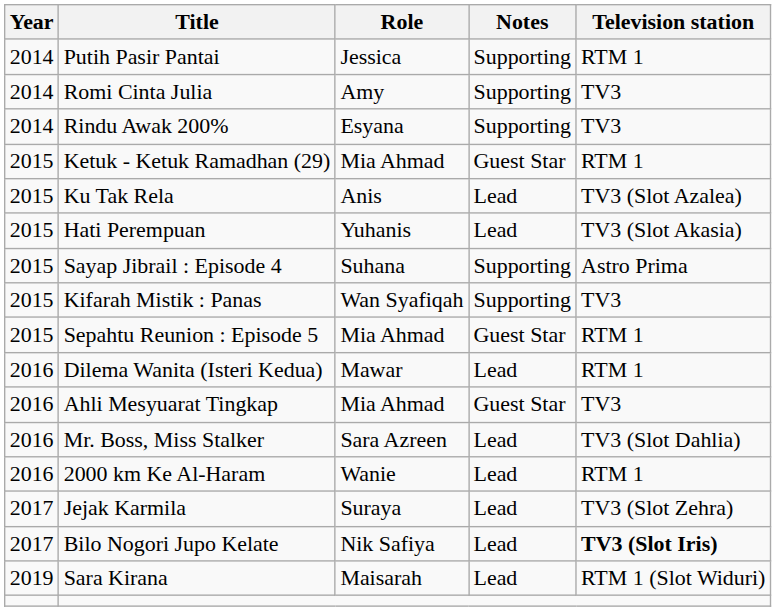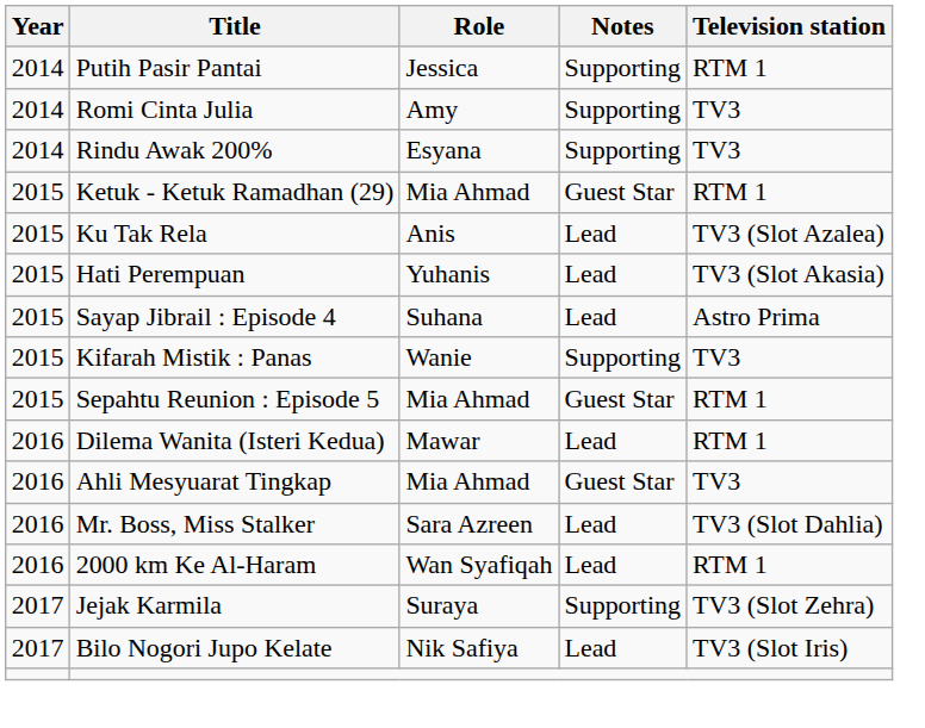 <table class="wikitable sortable">
 <tr>
 <th>Year</th>
 <th>Title</th>
 <th>Role</th>
 <th>Notes</th>
 <th>Television station</th>
 </tr>
 <tr>
 <td>2014</td>
 <td>Putih Pasir Pantai</td>
 <td>Jessica</td>
 <td>Supporting</td>
 <td>RTM 1</td>
 </tr>
 <tr>
 <td>2014</td>
 <td>Romi Cinta Julia</td>
 <td>Amy</td>
 <td>Supporting</td>
 <td>TV3</td>
 </tr>
 <tr>
 <td>2014</td>
 <td>Rindu Awak 200%</td>
 <td>Esyana</td>
 <td>Supporting</td>
 <td>TV3</td>
 </tr>
 <tr>
 <td>2015</td>
 <td>Ketuk - Ketuk Ramadhan (29)</td>
 <td>Mia Ahmad</td>
 <td>Guest Star</td>
 <td>RTM 1</td>
 </tr>
 <tr>
 <td>2015</td>
 <td>Ku Tak Rela</td>
 <td>Anis</td>
 <td>Lead</td>
 <td>TV3 (Slot Azalea)</td>
 </tr>
 <tr>
 <td>2015</td>
 <td>Hati Perempuan</td>
 <td>Yuhanis</td>
 <td>Lead</td>
 <td>TV3 (Slot Akasia)</td>
 </tr>
 <tr>
 <td>2015</td>
 <td>Sayap Jibrail : Episode 4</td>
 <td>Suhana</td>
-<td>Supporting</td>
+<td>Lead</td>
 <td>Astro Prima</td>
 </tr>
 <tr>
 <td>2015</td>
 <td>Kifarah Mistik : Panas</td>
-<td>Wan Syafiqah</td>
+<td>Wanie</td>
 <td>Supporting</td>
 <td>TV3</td>
 </tr>
 <tr>
 <td>2015</td>
 <td>Sepahtu Reunion : Episode 5</td>
 <td>Mia Ahmad</td>
 <td>Guest Star</td>
 <td>RTM 1</td>
 </tr>
 <tr>
 <td>2016</td>
 <td>Dilema Wanita (Isteri Kedua)</td>
 <td>Mawar</td>
 <td>Lead</td>
 <td>RTM 1</td>
 </tr>
 <tr>
 <td>2016</td>
 <td>Ahli Mesyuarat Tingkap</td>
 <td>Mia Ahmad</td>
 <td>Guest Star</td>
 <td>TV3</td>
 </tr>
 <tr>
 <td>2016</td>
 <td>Mr. Boss, Miss Stalker</td>
 <td>Sara Azreen</td>
 <td>Lead</td>
 <td>TV3 (Slot Dahlia)</td>
 </tr>
 <tr>
 <td>2016</td>
 <td>2000 km Ke Al-Haram</td>
-<td>Wanie</td>
+<td>Wan Syafiqah</td>
 <td>Lead</td>
 <td>RTM 1</td>
 </tr>
 <tr>
 <td>2017</td>
 <td>Jejak Karmila</td>
 <td>Suraya</td>
-<td>Lead</td>
+<td>Supporting</td>
 <td>TV3 (Slot Zehra)</td>
 </tr>
 <tr>
 <td>2017</td>
 <td>Bilo Nogori Jupo Kelate</td>
 <td>Nik Safiya</td>
 <td>Lead</td>
-<td><strong>TV3 (Slot Iris)</strong></td>
-</tr>
-<tr>
-<td>2019</td>
-<td>Sara Kirana</td>
-<td>Maisarah</td>
-<td>Lead</td>
-<td>RTM 1 (Slot Widuri)</td>
+<td>TV3 (Slot Iris)</td>
 </tr>
 <tr>
 <td></td>
 </tr>
 </table>
